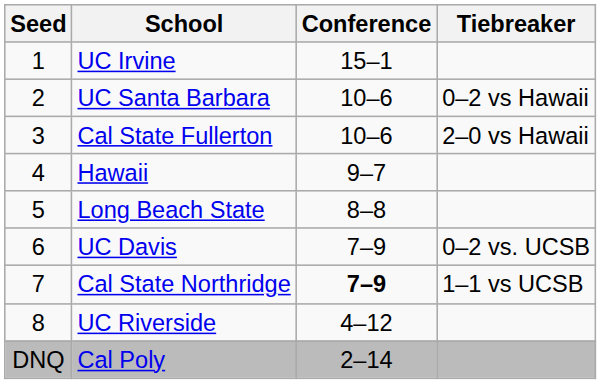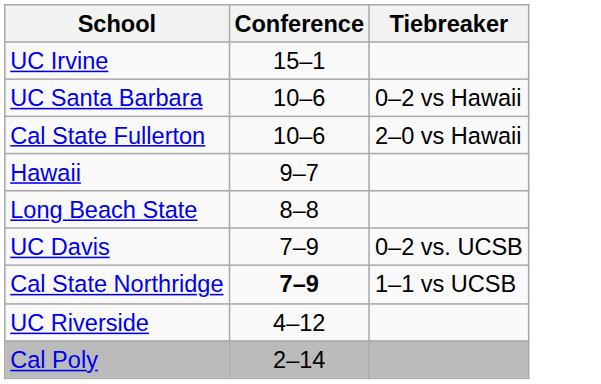 <table class="wikitable" style="white-space:nowrap; font-size:95%;text-align:center">
 <tr>
-<th>Seed</th>
 <th>School</th>
 <th>Conference</th>
 <th>Tiebreaker</th>
 </tr>
 <tr>
-<td>1</td>
 <td align=left><a href='#'>UC Irvine</a></td>
 <td>15–1</td>
 <td></td>
 </tr>
 <tr>
-<td>2</td>
 <td align=left><a href='#'>UC Santa Barbara</a></td>
 <td>10–6</td>
 <td align="left">0–2 vs Hawaii</td>
 </tr>
 <tr>
-<td>3</td>
 <td align=left><a href='#'>Cal State Fullerton</a></td>
 <td>10–6</td>
 <td align="left">2–0 vs Hawaii</td>
 </tr>
 <tr>
-<td>4</td>
 <td align=left><a href='#'>Hawaii</a></td>
 <td>9–7</td>
 <td></td>
 </tr>
 <tr>
-<td>5</td>
 <td align=left><a href='#'>Long Beach State</a></td>
 <td>8–8</td>
 <td></td>
 </tr>
 <tr>
-<td>6</td>
 <td align=left><a href='#'>UC Davis</a></td>
 <td>7–9</td>
 <td align="left">0–2 vs. UCSB</td>
 </tr>
 <tr>
-<td>7</td>
 <td align=left><a href='#'>Cal State Northridge</a></td>
 <td><strong>7–9</strong></td>
 <td align="left">1–1 vs UCSB</td>
 </tr>
 <tr>
-<td>8</td>
 <td align=left><a href='#'>UC Riverside</a></td>
 <td>4–12</td>
 <td></td>
 </tr>
 <tr bgcolor=#bbbbbb>
-<td>DNQ</td>
 <td align=left><a href='#'>Cal Poly</a></td>
 <td>2–14</td>
 <td></td>
 </tr>
 </table>
